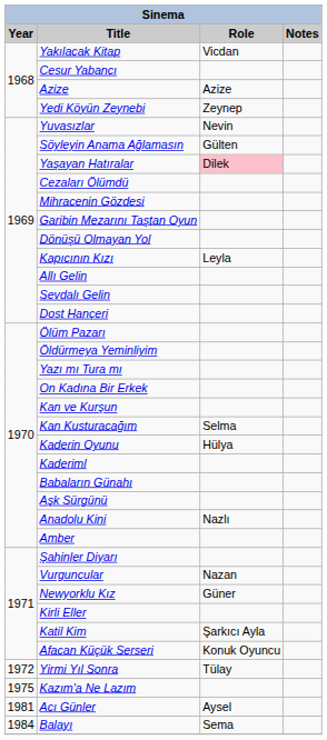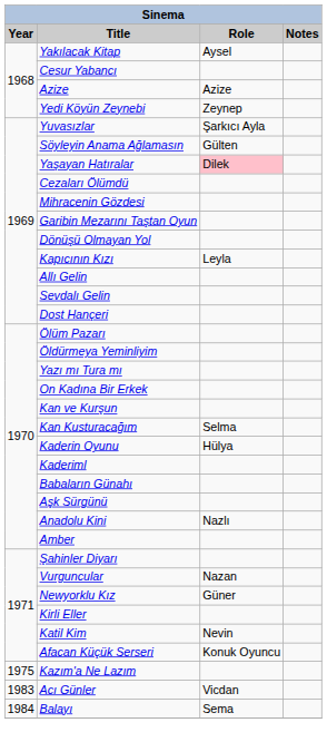 <table class="wikitable" style="font-size:90%">
 <tr>
 <th colspan="4" style="background:LightSteelBlue">Sinema</th>
 </tr>
 <tr>
 <th style="background:#CCCCCC">Year</th>
 <th style="background:#CCCCCC">Title</th>
 <th style="background:#CCCCCC">Role</th>
 <th style="background:#CCCCCC">Notes</th>
 </tr>
 <tr>
 <td rowspan="4">1968</td>
 <td><em><a href='#'>Yakılacak Kitap</a></em></td>
-<td>Vicdan</td>
+<td>Aysel</td>
 <td></td>
 </tr>
 <tr>
 <td><em><a href='#'>Cesur Yabancı</a></em></td>
 <td></td>
 <td></td>
 </tr>
 <tr>
 <td><em><a href='#'>Azize</a></em></td>
 <td>Azize</td>
 <td></td>
 </tr>
 <tr>
 <td><em><a href='#'>Yedi Köyün Zeynebi</a></em></td>
 <td>Zeynep</td>
 <td></td>
 </tr>
 <tr>
 <td rowspan="11">1969</td>
 <td><em><a href='#'>Yuvasızlar</a></em></td>
-<td>Nevin</td>
+<td>Şarkıcı Ayla</td>
 <td></td>
 </tr>
 <tr>
 <td><em><a href='#'>Söyleyin Anama Ağlamasın</a></em></td>
 <td>Gülten</td>
 <td></td>
 </tr>
 <tr>
 <td><em><a href='#'>Yaşayan Hatıralar</a></em></td>
 <td style="background: pink;">Dilek</td>
 <td></td>
 </tr>
 <tr>
 <td><em><a href='#'>Cezaları Ölümdü</a></em></td>
 <td></td>
 <td></td>
 </tr>
 <tr>
 <td><em><a href='#'>Mihracenin Gözdesi</a></em></td>
 <td></td>
 <td></td>
 </tr>
 <tr>
 <td><em><a href='#'>Garibin Mezarını Taştan Oyun</a></em></td>
 <td></td>
 <td></td>
 </tr>
 <tr>
 <td><em><a href='#'>Dönüşü Olmayan Yol</a></em></td>
 <td></td>
 <td></td>
 </tr>
 <tr>
 <td><em><a href='#'>Kapıcının Kızı</a></em></td>
 <td>Leyla</td>
 <td></td>
 </tr>
 <tr>
 <td><em><a href='#'>Allı Gelin</a></em></td>
 <td></td>
 <td></td>
 </tr>
 <tr>
 <td><em><a href='#'>Sevdalı Gelin</a></em></td>
 <td></td>
 <td></td>
 </tr>
 <tr>
 <td><em><a href='#'>Dost Hançeri</a></em></td>
 <td></td>
 <td></td>
 </tr>
 <tr>
 <td rowspan="12">1970</td>
 <td><em><a href='#'>Ölüm Pazarı</a></em></td>
 <td></td>
 <td></td>
 </tr>
 <tr>
 <td><em><a href='#'>Öldürmeya Yeminliyim</a></em></td>
 <td></td>
 <td></td>
 </tr>
 <tr>
 <td><em><a href='#'>Yazı mı Tura mı</a></em></td>
 <td></td>
 <td></td>
 </tr>
 <tr>
 <td><em><a href='#'>On Kadına Bir Erkek</a></em></td>
 <td></td>
 <td></td>
 </tr>
 <tr>
 <td><em><a href='#'>Kan ve Kurşun</a></em></td>
 <td></td>
 <td></td>
 </tr>
 <tr>
 <td><em><a href='#'>Kan Kusturacağım</a></em></td>
 <td>Selma</td>
 <td></td>
 </tr>
 <tr>
 <td><em><a href='#'>Kaderin Oyunu</a></em></td>
 <td>Hülya</td>
 <td></td>
 </tr>
 <tr>
 <td><em><a href='#'>Kaderiml</a></em></td>
 <td></td>
 <td></td>
 </tr>
 <tr>
 <td><em><a href='#'>Babaların Günahı</a></em></td>
 <td></td>
 <td></td>
 </tr>
 <tr>
 <td><em><a href='#'>Aşk Sürgünü</a></em></td>
 <td></td>
 <td></td>
 </tr>
 <tr>
 <td><em><a href='#'>Anadolu Kini</a></em></td>
 <td>Nazlı</td>
 <td></td>
 </tr>
 <tr>
 <td><em><a href='#'>Amber</a></em></td>
 <td></td>
 <td></td>
 </tr>
 <tr>
 <td rowspan="6">1971</td>
 <td><em><a href='#'>Şahinler Diyarı</a></em></td>
 <td></td>
 <td></td>
 </tr>
 <tr>
 <td><em><a href='#'>Vurguncular</a></em></td>
 <td>Nazan</td>
 <td></td>
 </tr>
 <tr>
 <td><em><a href='#'>Newyorklu Kız</a></em></td>
 <td>Güner</td>
 <td></td>
 </tr>
 <tr>
 <td><em><a href='#'>Kirli Eller</a></em></td>
 <td></td>
 <td></td>
 </tr>
 <tr>
 <td><em><a href='#'>Katil Kim</a></em></td>
-<td>Şarkıcı Ayla</td>
+<td>Nevin</td>
 <td></td>
 </tr>
 <tr>
 <td><em><a href='#'>Afacan Küçük Serseri</a></em></td>
 <td>Konuk Oyuncu</td>
-<td></td>
-</tr>
-<tr>
-<td rowspan="1">1972</td>
-<td><em><a href='#'>Yirmi Yıl Sonra</a> </em></td>
-<td>Tülay</td>
 <td></td>
 </tr>
 <tr>
 <td rowspan="1">1975</td>
 <td><em><a href='#'>Kazım'a Ne Lazım</a></em></td>
 <td></td>
 <td></td>
 </tr>
 <tr>
-<td rowspan="1">1981</td>
+<td rowspan="1">1983</td>
 <td><em><a href='#'>Acı Günler</a></em></td>
-<td>Aysel</td>
+<td>Vicdan</td>
 <td></td>
 </tr>
 <tr>
 <td rowspan="1">1984</td>
 <td><em><a href='#'>Balayı</a></em></td>
 <td>Sema</td>
 <td></td>
 </tr>
 <tr>
 </tr>
 </table>
